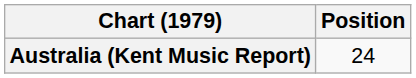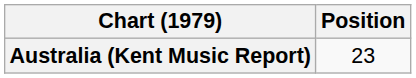 <table class="wikitable plainrowheaders">
 <tr>
 <th>Chart (1979)</th>
 <th>Position</th>
 </tr>
 <tr>
 <th scope="row">Australia (Kent Music Report)</th>
-<td style="text-align:center;">24</td>
+<td style="text-align:center;">23</td>
 </tr>
 </table>
